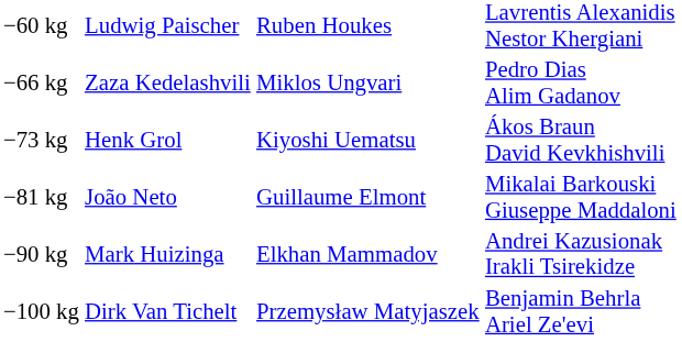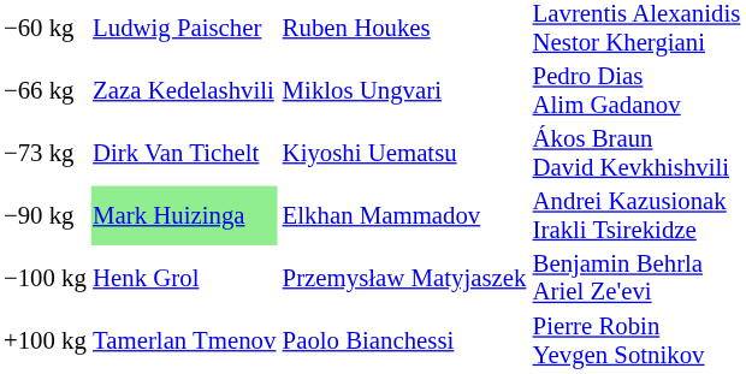 <table>
 <tr>
 <td>−60 kg</td>
 <td> <a href='#'>Ludwig Paischer</a></td>
 <td> <a href='#'>Ruben Houkes</a></td>
 <td> <a href='#'>Lavrentis Alexanidis</a><br> <a href='#'>Nestor Khergiani</a></td>
 </tr>
 <tr>
 <td>−66 kg</td>
 <td> <a href='#'>Zaza Kedelashvili</a></td>
 <td> <a href='#'>Miklos Ungvari</a></td>
 <td> <a href='#'>Pedro Dias</a><br> <a href='#'>Alim Gadanov</a></td>
 </tr>
 <tr>
 <td>−73 kg</td>
-<td> <a href='#'>Henk Grol</a></td>
+<td> <a href='#'>Dirk Van Tichelt</a></td>
 <td> <a href='#'>Kiyoshi Uematsu</a></td>
 <td> <a href='#'>Ákos Braun</a><br> <a href='#'>David Kevkhishvili</a></td>
 </tr>
 <tr>
-<td>−81 kg</td>
-<td> <a href='#'>João Neto</a></td>
-<td> <a href='#'>Guillaume Elmont</a></td>
-<td> <a href='#'>Mikalai Barkouski</a><br> <a href='#'>Giuseppe Maddaloni</a></td>
-</tr>
-<tr>
 <td>−90 kg</td>
-<td> <a href='#'>Mark Huizinga</a></td>
+<td style="background: lightgreen;"> <a href='#'>Mark Huizinga</a></td>
 <td> <a href='#'>Elkhan Mammadov</a></td>
 <td> <a href='#'>Andrei Kazusionak</a><br> <a href='#'>Irakli Tsirekidze</a></td>
 </tr>
 <tr>
 <td>−100 kg</td>
-<td> <a href='#'>Dirk Van Tichelt</a></td>
+<td> <a href='#'>Henk Grol</a></td>
 <td> <a href='#'>Przemysław Matyjaszek</a></td>
 <td> <a href='#'>Benjamin Behrla</a><br> <a href='#'>Ariel Ze'evi</a></td>
 </tr>
+<tr>
+<td>+100 kg</td>
+<td> <a href='#'>Tamerlan Tmenov</a></td>
+<td> <a href='#'>Paolo Bianchessi</a></td>
+<td> <a href='#'>Pierre Robin</a><br> <a href='#'>Yevgen Sotnikov</a></td>
+</tr>
 </table>
